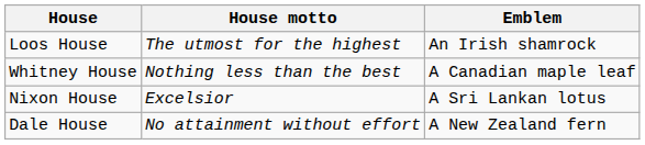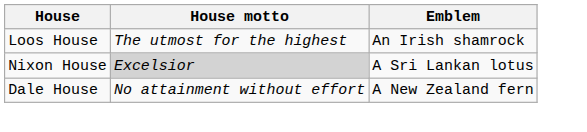 <table class="wikitable">
 <tr>
 <th>House</th>
 <th>House motto</th>
 <th>Emblem</th>
 </tr>
 <tr>
 <td>Loos House</td>
 <td><em>The utmost for the highest</em></td>
 <td>An Irish shamrock</td>
 </tr>
 <tr>
-<td>Whitney House</td>
-<td><em>Nothing less than the best</em></td>
-<td>A Canadian maple leaf</td>
-</tr>
-<tr>
 <td>Nixon House</td>
-<td><em>Excelsior</em></td>
+<td style="background: lightgrey;"><em>Excelsior</em></td>
 <td>A Sri Lankan lotus</td>
 </tr>
 <tr>
 <td>Dale House</td>
 <td><em>No attainment without effort</em></td>
 <td>A New Zealand fern</td>
 </tr>
 </table>
